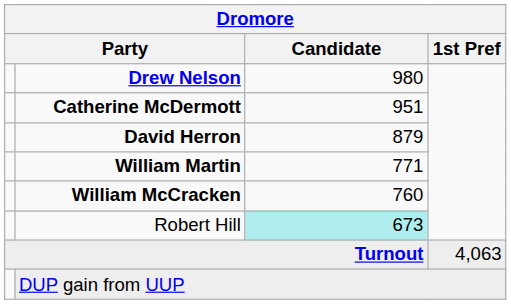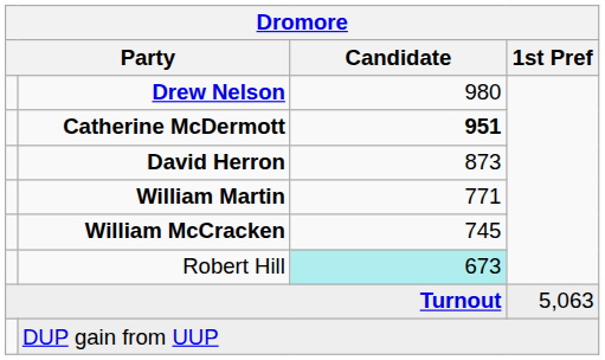 <table class="wikitable">
 <tr>
 <th colspan="4" align="center"><a href='#'>Dromore</a></th>
 </tr>
 <tr>
 <th colspan="2" align="center" width=200>Party</th>
 <th width=150>Candidate</th>
 <th width=60>1st Pref</th>
 </tr>
 <tr>
 <td></td>
 <td align="right"><strong><a href='#'>Drew Nelson</a></strong></td>
 <td align="right">980</td>
 </tr>
 <tr>
 <td></td>
 <td align="right"><strong>Catherine McDermott</strong></td>
-<td align="right">951</td>
+<td align="right"><strong>951</strong></td>
 </tr>
 <tr>
 <td></td>
 <td align="right"><strong>David Herron</strong></td>
-<td align="right">879</td>
+<td align="right">873</td>
 </tr>
 <tr>
 <td></td>
 <td align="right"><strong>William Martin</strong></td>
 <td align="right">771</td>
 </tr>
 <tr>
 <td></td>
 <td align="right"><strong>William McCracken</strong></td>
-<td align="right">760</td>
+<td align="right">745</td>
 </tr>
 <tr>
 <td></td>
 <td align="right">Robert Hill</td>
 <td align="right" style="background: paleturquoise;">673</td>
 </tr>
 <tr bgcolor="EEEEEE">
 <td colspan=3 align="right"><strong><a href='#'>Turnout</a></strong></td>
-<td align="right">4,063</td>
+<td align="right">5,063</td>
 </tr>
 <tr>
 <td bgcolor=></td>
 <td colspan=3 bgcolor="EEEEEE"><a href='#'>DUP</a> gain from <a href='#'>UUP</a></td>
 </tr>
 </table>
